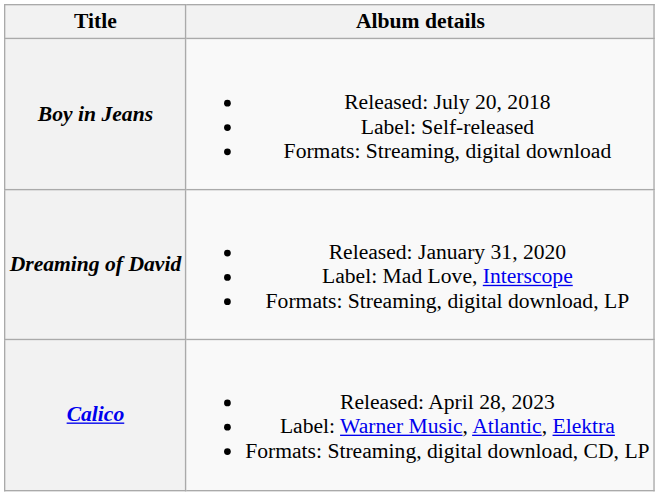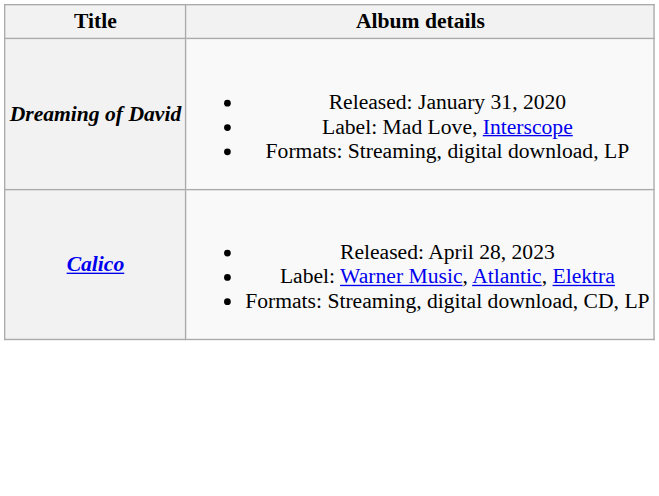 <table class="wikitable plainrowheaders" style="text-align:center">
 <tr>
 <th scope="col">Title</th>
 <th scope="col">Album details</th>
-</tr>
-<tr>
-<th scope="row"><em>Boy in Jeans</em></th>
-<td><br><ul><li>Released: July 20, 2018</li><li>Label: Self-released</li><li>Formats: Streaming, digital download</li></ul></td>
 </tr>
 <tr>
 <th scope="row"><em>Dreaming of David</em></th>
 <td><br><ul><li>Released: January 31, 2020</li><li>Label: Mad Love, <a href='#'>Interscope</a></li><li>Formats: Streaming, digital download, LP</li></ul></td>
 </tr>
 <tr>
 <th scope="row"><em><a href='#'>Calico</a></em></th>
 <td><br><ul><li>Released: April 28, 2023</li><li>Label: <a href='#'>Warner Music</a>, <a href='#'>Atlantic</a>, <a href='#'>Elektra</a></li><li>Formats: Streaming, digital download, CD, LP</li></ul></td>
 </tr>
 </table>
